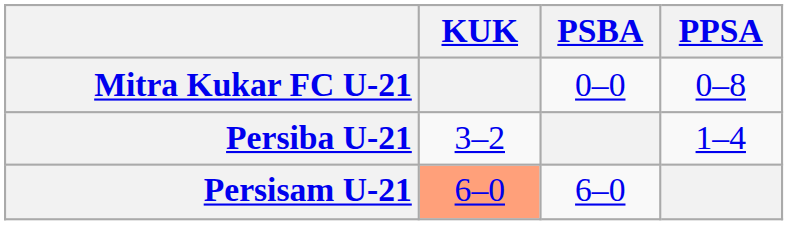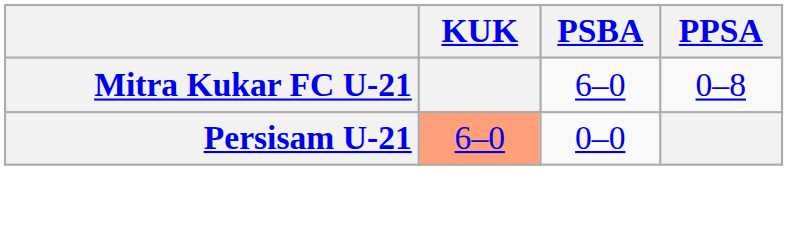 <table class="wikitable" style="text-align:center">
 <tr>
 <th width="190"> </th>
 <th width="50"><a href='#'>KUK</a></th>
 <th width="50"><a href='#'>PSBA</a></th>
 <th width="50"><a href='#'>PPSA</a></th>
 </tr>
 <tr>
 <th style="text-align:right;"><a href='#'>Mitra Kukar FC U-21</a></th>
 <th></th>
-<td><a href='#'>0–0</a></td>
+<td><a href='#'>6–0</a></td>
 <td><a href='#'>0–8</a></td>
-</tr>
-<tr>
-<th style="text-align:right;"><a href='#'>Persiba U-21</a></th>
-<td><a href='#'>3–2</a></td>
-<th></th>
-<td><a href='#'>1–4</a></td>
 </tr>
 <tr>
 <th style="text-align:right;"><a href='#'>Persisam U-21</a></th>
 <td style="background: lightsalmon;"><a href='#'>6–0</a></td>
-<td><a href='#'>6–0</a></td>
+<td><a href='#'>0–0</a></td>
 <th></th>
 </tr>
 </table>
